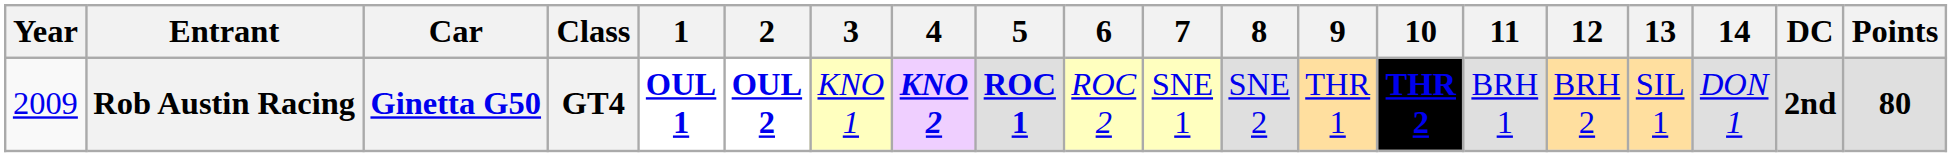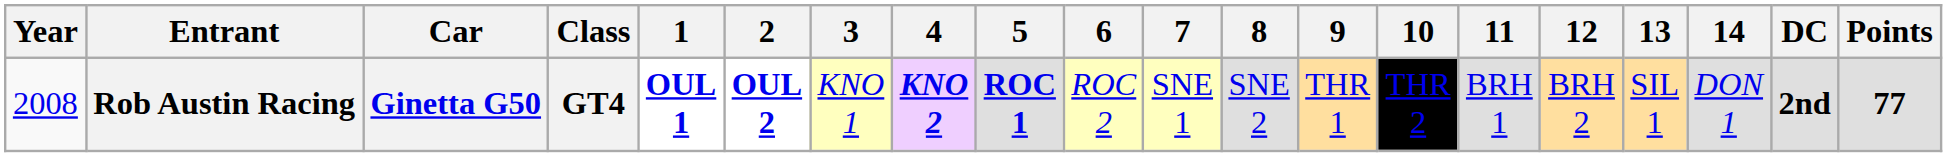 <table class="wikitable" style="text-align:center; font-size:85%">
 <tr>
 <th>Year</th>
 <th>Entrant</th>
 <th>Car</th>
 <th>Class</th>
 <th>1</th>
 <th>2</th>
 <th>3</th>
 <th>4</th>
 <th>5</th>
 <th>6</th>
 <th>7</th>
 <th>8</th>
 <th>9</th>
 <th>10</th>
 <th>11</th>
 <th>12</th>
 <th>13</th>
 <th>14</th>
 <th>DC</th>
 <th>Points</th>
 </tr>
 <tr>
-<td><a href='#'>2009</a></td>
+<td><a href='#'>2008</a></td>
 <th nowrap>Rob Austin Racing</th>
 <th nowrap><a href='#'>Ginetta G50</a></th>
 <th>GT4</th>
 <td style="background:#FFFFFF;"><strong><a href='#'>OUL<br>1</a><br></strong></td>
 <td style="background:#FFFFFF;"><strong><a href='#'>OUL<br>2</a></strong><br></td>
 <td style="background:#ffffbf;"><em><a href='#'>KNO<br>1</a></em><br></td>
 <td style="background:#EFCFFF;"><strong><em><a href='#'>KNO<br>2</a></em></strong><br></td>
 <td style="background:#dfdfdf;"><strong><a href='#'>ROC<br>1</a></strong><br></td>
 <td style="background:#ffffbf;"><em><a href='#'>ROC<br>2</a></em><br></td>
 <td style="background:#ffffbf;"><a href='#'>SNE<br>1</a><br></td>
 <td style="background:#dfdfdf;"><a href='#'>SNE<br>2</a><br></td>
 <td style="background:#ffdf9f;"><a href='#'>THR<br>1</a><br></td>
-<td style="background:#000000; color:white"><strong><a href='#'><span>THR<br>2</span></a><br></strong></td>
+<td style="background:#000000; color:white"><a href='#'><span>THR<br>2</span></a><br></td>
 <td style="background:#dfdfdf;"><a href='#'>BRH<br>1</a><br></td>
 <td style="background:#ffdf9f;"><a href='#'>BRH<br>2</a><br></td>
 <td style="background:#ffdf9f;"><a href='#'>SIL<br>1</a><br></td>
 <td style="background:#dfdfdf;"><em><a href='#'>DON<br>1</a></em><br></td>
 <td style="background:#dfdfdf;"><strong>2nd</strong></td>
-<td style="background:#dfdfdf;"><strong>80</strong></td>
+<td style="background:#dfdfdf;"><strong>77</strong></td>
 </tr>
 </table>
